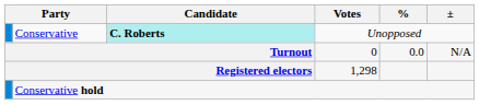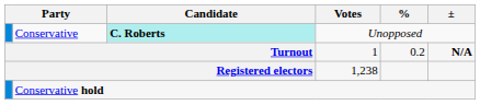 <table class=wikitable>
 <tr>
 <th scope="col" colspan="2" style="width: 130px">Party</th>
 <th scope="col" style="width: 17em">Candidate</th>
 <th scope="col" style="width: 5em">Votes</th>
 <th scope="col" style="width: 3.5em">%</th>
 <th scope="col" style="width: 3.5em">±</th>
 </tr>
 <tr>
 <td style="background:#0087DC;"></td>
 <td><a href='#'>Conservative</a></td>
 <td style="background: paleturquoise;"><strong>C. Roberts</strong></td>
 <td style="text-align: center; "colspan="3"><em>Unopposed</em></td>
 </tr>
 <tr style="background-color:#F6F6F6">
 <th colspan="3" style="text-align: right; margin-right: 0.5em"><a href='#'>Turnout</a></th>
-<td style="text-align: right; margin-right: 0.5em">0</td>
-<td style="text-align: right; margin-right: 0.5em">0.0</td>
-<td style="text-align: right; margin-right: 0.5em">N/A</td>
+<td style="text-align: right; margin-right: 0.5em">1</td>
+<td style="text-align: right; margin-right: 0.5em">0.2</td>
+<td style="text-align: right; margin-right: 0.5em"><strong>N/A</strong></td>
 </tr>
 <tr style="background-color:#F6F6F6;">
 <th colspan="3" style="text-align:right;"><a href='#'>Registered electors</a></th>
-<td style="text-align:right; margin-right:0.5em">1,298</td>
+<td style="text-align:right; margin-right:0.5em">1,238</td>
 <td></td>
 <td></td>
 </tr>
 <tr style="background-color:#F6F6F6">
 <td style="background:#0087DC;"></td>
 <td colspan="5"><a href='#'>Conservative</a> <strong>hold</strong></td>
 </tr>
 </table>
